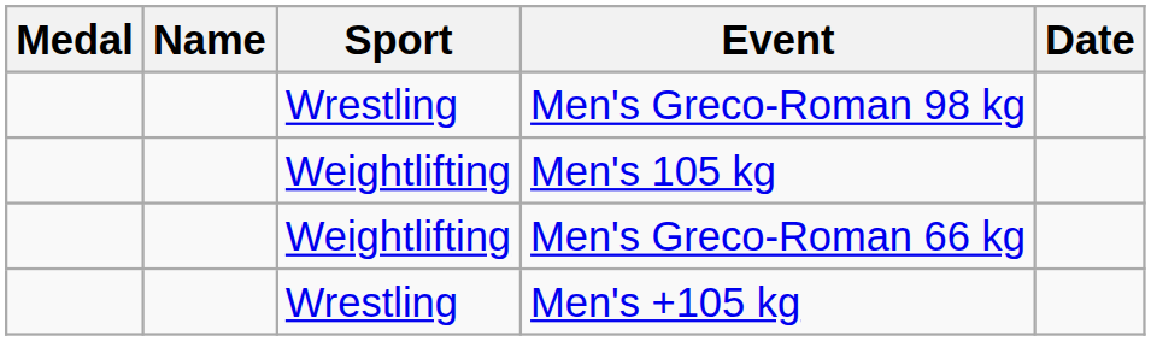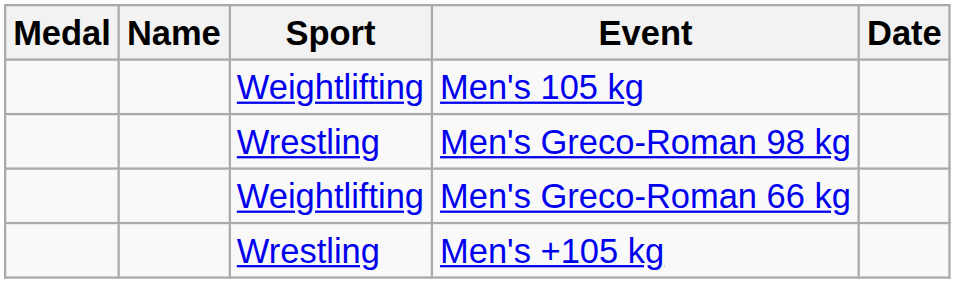 <table class="wikitable"  style="font-size: 95%;">
 <tr>
 <th>Medal</th>
 <th>Name</th>
 <th>Sport</th>
 <th>Event</th>
 <th>Date</th>
 </tr>
 <tr>
 <td></td>
 <td></td>
-<td><a href='#'>Wrestling</a></td>
-<td><a href='#'>Men's Greco-Roman 98 kg</a></td>
+<td><a href='#'>Weightlifting</a></td>
+<td><a href='#'>Men's 105 kg</a></td>
 <td></td>
 </tr>
 <tr>
 <td></td>
 <td></td>
-<td><a href='#'>Weightlifting</a></td>
-<td><a href='#'>Men's 105 kg</a></td>
+<td><a href='#'>Wrestling</a></td>
+<td><a href='#'>Men's Greco-Roman 98 kg</a></td>
 <td></td>
 </tr>
 <tr>
 <td></td>
 <td></td>
 <td><a href='#'>Weightlifting</a></td>
 <td><a href='#'>Men's Greco-Roman 66 kg</a></td>
 <td></td>
 </tr>
 <tr>
 <td></td>
 <td></td>
 <td><a href='#'>Wrestling</a></td>
 <td><a href='#'>Men's +105 kg</a></td>
 <td></td>
 </tr>
 </table>
